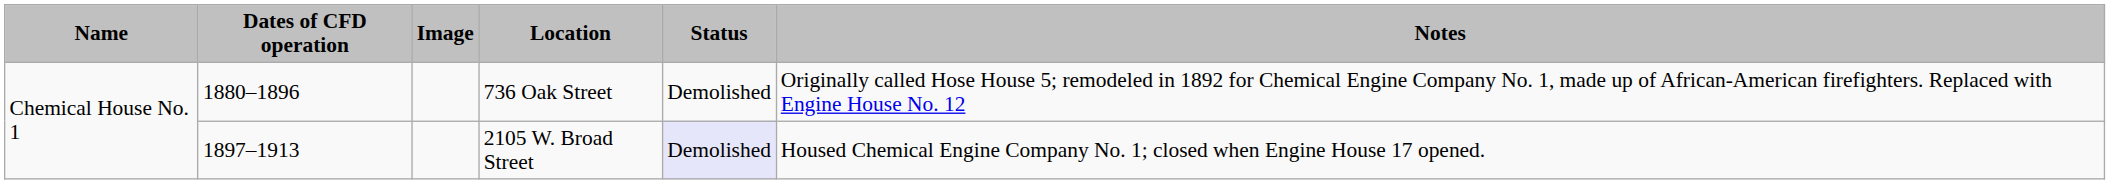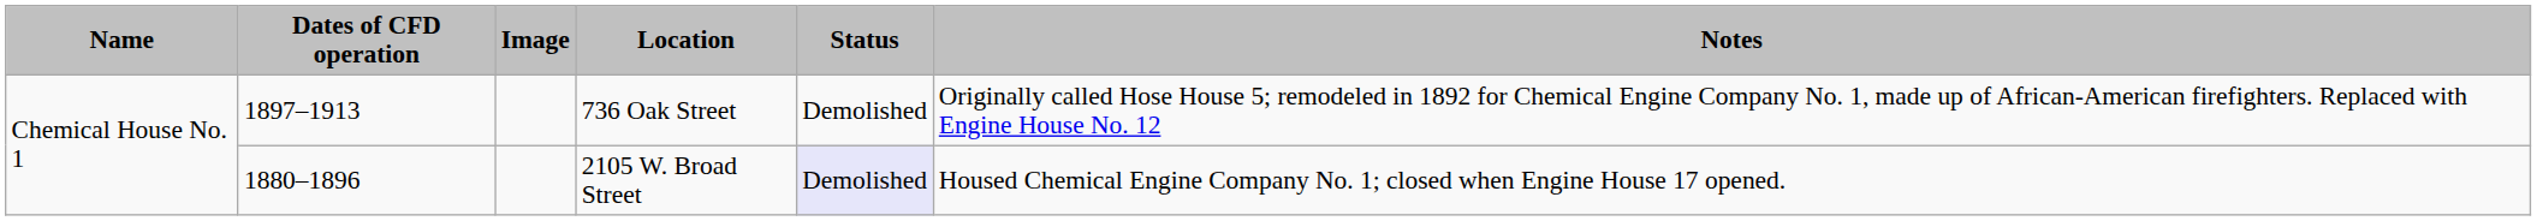 <table class="wikitable sortable">
 <tr>
 <th style="background-color:silver">Name</th>
 <th style="background-color:silver">Dates of CFD operation</th>
 <th style="background-color:silver">Image</th>
 <th style="background-color:silver">Location</th>
 <th style="background-color:silver">Status</th>
 <th style="background-color:silver">Notes</th>
 </tr>
 <tr>
 <td rowspan="2">Chemical House No. 1</td>
-<td>1880–1896</td>
+<td>1897–1913</td>
 <td></td>
 <td>736 Oak Street</td>
 <td>Demolished</td>
 <td>Originally called Hose House 5; remodeled in 1892 for Chemical Engine Company No. 1, made up of African-American firefighters. Replaced with <a href='#'>Engine House No. 12</a></td>
 </tr>
 <tr>
-<td>1897–1913</td>
+<td>1880–1896</td>
 <td></td>
 <td>2105 W. Broad Street</td>
 <td style="background: lavender;">Demolished</td>
 <td>Housed Chemical Engine Company No. 1; closed when Engine House 17 opened.</td>
 </tr>
 </table>
